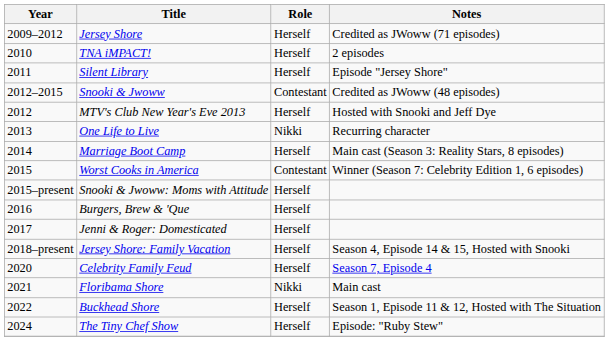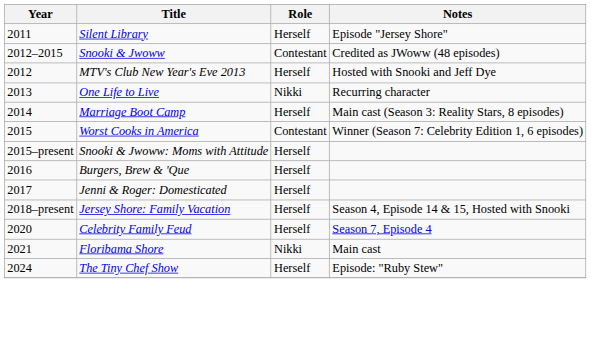 <table class="wikitable sortable">
 <tr>
 <th>Year</th>
 <th>Title</th>
 <th>Role</th>
 <th class="unsortable">Notes</th>
-</tr>
-<tr>
-<td>2009–2012</td>
-<td><em><a href='#'>Jersey Shore</a></em></td>
-<td>Herself</td>
-<td>Credited as JWoww (71 episodes)</td>
-</tr>
-<tr>
-<td>2010</td>
-<td><em><a href='#'>TNA iMPACT!</a></em></td>
-<td>Herself</td>
-<td>2 episodes</td>
 </tr>
 <tr>
 <td>2011</td>
 <td><em><a href='#'>Silent Library</a></em></td>
 <td>Herself</td>
 <td>Episode "Jersey Shore"</td>
 </tr>
 <tr>
 <td>2012–2015</td>
 <td><em><a href='#'>Snooki & Jwoww</a></em></td>
 <td>Contestant</td>
 <td>Credited as JWoww (48 episodes)</td>
 </tr>
 <tr>
 <td>2012</td>
 <td><em>MTV's Club New Year's Eve 2013</em></td>
 <td>Herself</td>
 <td>Hosted with Snooki and Jeff Dye</td>
 </tr>
 <tr>
 <td>2013</td>
 <td><em><a href='#'>One Life to Live</a></em></td>
 <td>Nikki</td>
 <td>Recurring character</td>
 </tr>
 <tr>
 <td>2014</td>
 <td><em><a href='#'>Marriage Boot Camp</a></em></td>
 <td>Herself</td>
 <td>Main cast (Season 3: Reality Stars, 8 episodes)</td>
 </tr>
 <tr>
 <td>2015</td>
 <td><em><a href='#'>Worst Cooks in America</a></em></td>
 <td>Contestant</td>
 <td>Winner (Season 7: Celebrity Edition 1, 6 episodes)</td>
 </tr>
 <tr>
 <td>2015–present</td>
 <td><em>Snooki & Jwoww: Moms with Attitude</em></td>
 <td>Herself</td>
 <td></td>
 </tr>
 <tr>
 <td>2016</td>
 <td><em>Burgers, Brew & 'Que</em></td>
 <td>Herself</td>
 <td></td>
 </tr>
 <tr>
 <td>2017</td>
 <td><em>Jenni & Roger: Domesticated</em></td>
 <td>Herself</td>
 <td></td>
 </tr>
 <tr>
 <td>2018–present</td>
 <td><em><a href='#'>Jersey Shore: Family Vacation</a></em></td>
 <td>Herself</td>
 <td>Season 4, Episode 14 & 15, Hosted with Snooki</td>
 </tr>
 <tr>
 <td>2020</td>
 <td><em><a href='#'>Celebrity Family Feud</a></em></td>
 <td>Herself</td>
 <td><a href='#'>Season 7, Episode 4</a></td>
 </tr>
 <tr>
 <td>2021</td>
 <td><em><a href='#'>Floribama Shore</a></em></td>
 <td>Nikki</td>
 <td>Main cast</td>
 </tr>
 <tr>
-<td>2022</td>
-<td><em><a href='#'>Buckhead Shore</a></em></td>
-<td>Herself</td>
-<td>Season 1, Episode 11 & 12, Hosted with The Situation</td>
-</tr>
-<tr>
 <td>2024</td>
 <td><em><a href='#'>The Tiny Chef Show</a></em></td>
 <td>Herself</td>
 <td>Episode: "Ruby Stew"</td>
 </tr>
 <tr>
 </tr>
 </table>
